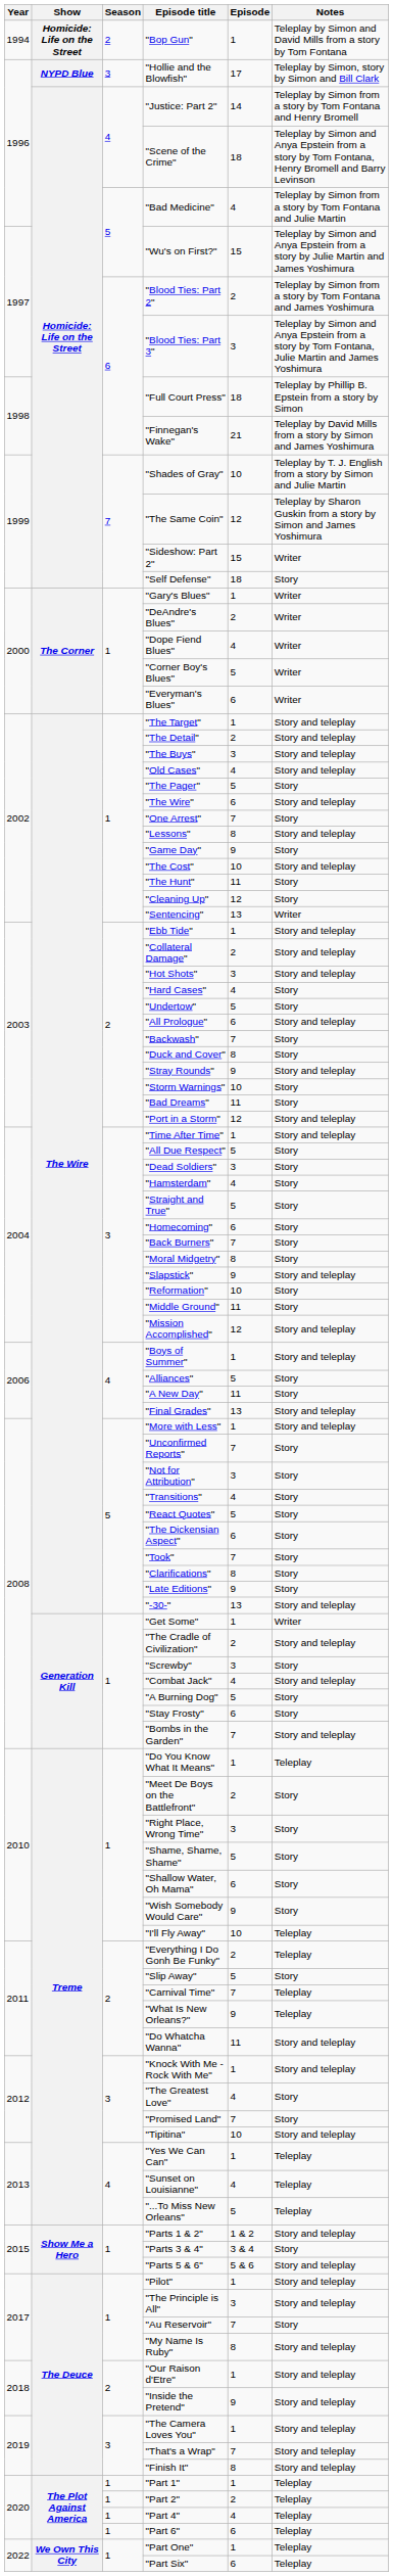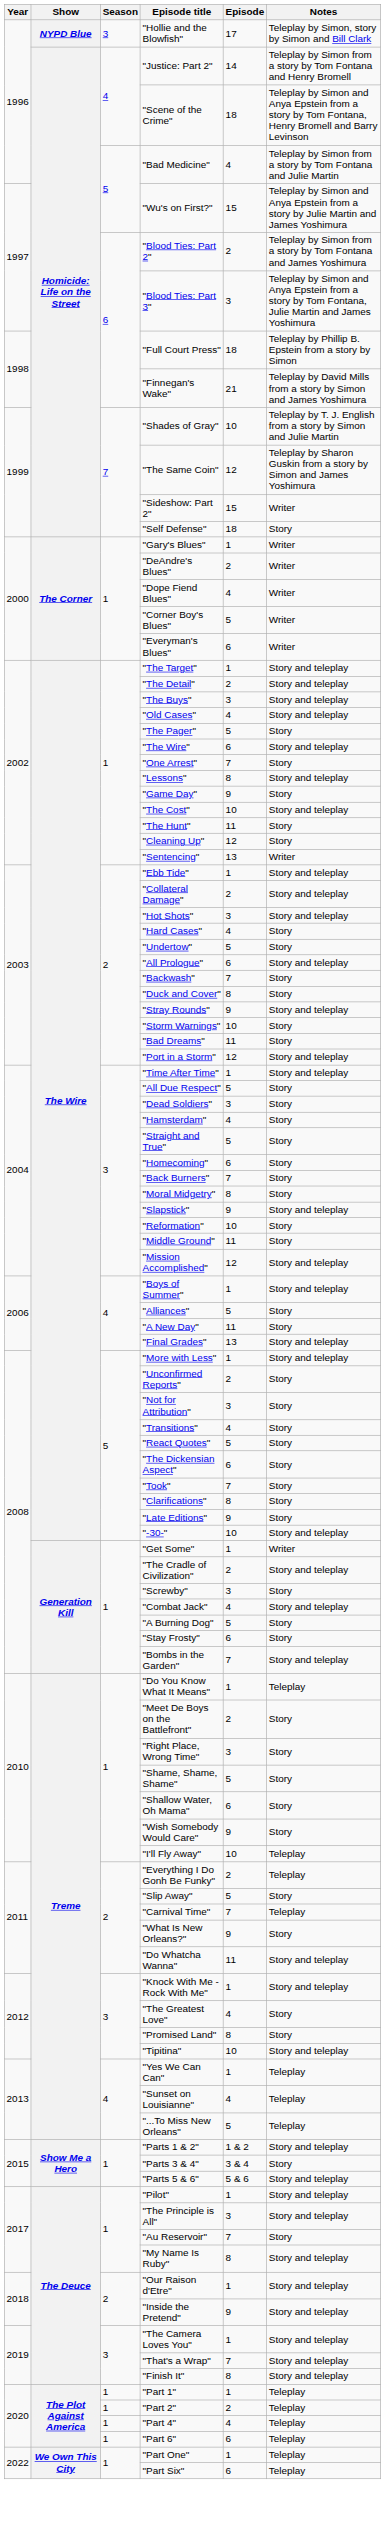 <table class="wikitable plainrowheaders">
 <tr>
 <th scope="col">Year</th>
 <th scope="col">Show</th>
 <th scope="col">Season</th>
 <th scope="col">Episode title</th>
 <th scope="col">Episode</th>
 <th scope="col">Notes</th>
-</tr>
-<tr>
-<td>1994</td>
-<th scope="row"><em>Homicide: Life on the Street</em></th>
-<td><a href='#'>2</a></td>
-<td>"<a href='#'>Bop Gun</a>"</td>
-<td>1</td>
-<td>Teleplay by Simon and David Mills from a story by Tom Fontana</td>
 </tr>
 <tr>
 <td rowspan="4">1996</td>
 <th scope="row"><em><a href='#'>NYPD Blue</a></em></th>
 <td><a href='#'>3</a></td>
 <td>"Hollie and the Blowfish"</td>
 <td>17</td>
 <td>Teleplay by Simon, story by Simon and <a href='#'>Bill Clark</a></td>
 </tr>
 <tr>
 <th scope="row" rowspan="12"><em><a href='#'>Homicide: Life on the Street</a></em></th>
 <td rowspan="2"><a href='#'>4</a></td>
 <td>"Justice: Part 2"</td>
 <td>14</td>
 <td>Teleplay by Simon from a story by Tom Fontana and Henry Bromell</td>
 </tr>
 <tr>
 <td>"Scene of the Crime"</td>
 <td>18</td>
 <td>Teleplay by Simon and Anya Epstein from a story by Tom Fontana, Henry Bromell and Barry Levinson</td>
 </tr>
 <tr>
 <td rowspan="2"><a href='#'>5</a></td>
 <td>"Bad Medicine"</td>
 <td>4</td>
 <td>Teleplay by Simon from a story by Tom Fontana and Julie Martin</td>
 </tr>
 <tr>
 <td rowspan="3">1997</td>
 <td>"Wu's on First?"</td>
 <td>15</td>
 <td>Teleplay by Simon and Anya Epstein from a story by Julie Martin and James Yoshimura</td>
 </tr>
 <tr>
 <td rowspan="4"><a href='#'>6</a></td>
 <td>"<a href='#'>Blood Ties: Part 2</a>"</td>
 <td>2</td>
 <td>Teleplay by Simon from a story by Tom Fontana and James Yoshimura</td>
 </tr>
 <tr>
 <td>"<a href='#'>Blood Ties: Part 3</a>"</td>
 <td>3</td>
 <td>Teleplay by Simon and Anya Epstein from a story by Tom Fontana, Julie Martin and James Yoshimura</td>
 </tr>
 <tr>
 <td rowspan="2">1998</td>
 <td>"Full Court Press"</td>
 <td>18</td>
 <td>Teleplay by Phillip B. Epstein from a story by Simon</td>
 </tr>
 <tr>
 <td>"Finnegan's Wake"</td>
 <td>21</td>
 <td>Teleplay by David Mills from a story by Simon and James Yoshimura</td>
 </tr>
 <tr>
 <td rowspan="4">1999</td>
 <td rowspan="4"><a href='#'>7</a></td>
 <td>"Shades of Gray"</td>
 <td>10</td>
 <td>Teleplay by T. J. English from a story by Simon and Julie Martin</td>
 </tr>
 <tr>
 <td>"The Same Coin"</td>
 <td>12</td>
 <td>Teleplay by Sharon Guskin from a story by Simon and James Yoshimura</td>
 </tr>
 <tr>
 <td>"Sideshow: Part 2"</td>
 <td>15</td>
 <td>Writer</td>
 </tr>
 <tr>
 <td>"Self Defense"</td>
 <td>18</td>
 <td>Story</td>
 </tr>
 <tr>
 <td rowspan="5">2000</td>
 <th scope="row" rowspan="5"><em><a href='#'>The Corner</a></em></th>
 <td rowspan="5">1</td>
 <td>"Gary's Blues"</td>
 <td>1</td>
 <td>Writer</td>
 </tr>
 <tr>
 <td>"DeAndre's Blues"</td>
 <td>2</td>
 <td>Writer</td>
 </tr>
 <tr>
 <td>"Dope Fiend Blues"</td>
 <td>4</td>
 <td>Writer</td>
 </tr>
 <tr>
 <td>"Corner Boy's Blues"</td>
 <td>5</td>
 <td>Writer</td>
 </tr>
 <tr>
 <td>"Everyman's Blues"</td>
 <td>6</td>
 <td>Writer</td>
 </tr>
 <tr>
 <td rowspan="13">2002</td>
 <th scope="row" rowspan="51"><em><a href='#'>The Wire</a></em></th>
 <td rowspan="13">1</td>
 <td>"<a href='#'>The Target</a>"</td>
 <td>1</td>
 <td>Story and teleplay</td>
 </tr>
 <tr>
 <td>"<a href='#'>The Detail</a>"</td>
 <td>2</td>
 <td>Story and teleplay</td>
 </tr>
 <tr>
 <td>"<a href='#'>The Buys</a>"</td>
 <td>3</td>
 <td>Story and teleplay</td>
 </tr>
 <tr>
 <td>"<a href='#'>Old Cases</a>"</td>
 <td>4</td>
 <td>Story and teleplay</td>
 </tr>
 <tr>
 <td>"<a href='#'>The Pager</a>"</td>
 <td>5</td>
 <td>Story</td>
 </tr>
 <tr>
 <td>"<a href='#'>The Wire</a>"</td>
 <td>6</td>
 <td>Story and teleplay</td>
 </tr>
 <tr>
 <td>"<a href='#'>One Arrest</a>"</td>
 <td>7</td>
 <td>Story</td>
 </tr>
 <tr>
 <td>"<a href='#'>Lessons</a>"</td>
 <td>8</td>
 <td>Story and teleplay</td>
 </tr>
 <tr>
 <td>"<a href='#'>Game Day</a>"</td>
 <td>9</td>
 <td>Story</td>
 </tr>
 <tr>
 <td>"<a href='#'>The Cost</a>"</td>
 <td>10</td>
 <td>Story and teleplay</td>
 </tr>
 <tr>
 <td>"<a href='#'>The Hunt</a>"</td>
 <td>11</td>
 <td>Story</td>
 </tr>
 <tr>
 <td>"<a href='#'>Cleaning Up</a>"</td>
 <td>12</td>
 <td>Story</td>
 </tr>
 <tr>
 <td>"<a href='#'>Sentencing</a>"</td>
 <td>13</td>
 <td>Writer</td>
 </tr>
 <tr>
 <td rowspan="12">2003</td>
 <td rowspan="12">2</td>
 <td>"<a href='#'>Ebb Tide</a>"</td>
 <td>1</td>
 <td>Story and teleplay</td>
 </tr>
 <tr>
 <td>"<a href='#'>Collateral Damage</a>"</td>
 <td>2</td>
 <td>Story and teleplay</td>
 </tr>
 <tr>
 <td>"<a href='#'>Hot Shots</a>"</td>
 <td>3</td>
 <td>Story and teleplay</td>
 </tr>
 <tr>
 <td>"<a href='#'>Hard Cases</a>"</td>
 <td>4</td>
 <td>Story</td>
 </tr>
 <tr>
 <td>"<a href='#'>Undertow</a>"</td>
 <td>5</td>
 <td>Story</td>
 </tr>
 <tr>
 <td>"<a href='#'>All Prologue</a>"</td>
 <td>6</td>
 <td>Story and teleplay</td>
 </tr>
 <tr>
 <td>"<a href='#'>Backwash</a>"</td>
 <td>7</td>
 <td>Story</td>
 </tr>
 <tr>
 <td>"<a href='#'>Duck and Cover</a>"</td>
 <td>8</td>
 <td>Story</td>
 </tr>
 <tr>
 <td>"<a href='#'>Stray Rounds</a>"</td>
 <td>9</td>
 <td>Story and teleplay</td>
 </tr>
 <tr>
 <td>"<a href='#'>Storm Warnings</a>"</td>
 <td>10</td>
 <td>Story</td>
 </tr>
 <tr>
 <td>"<a href='#'>Bad Dreams</a>"</td>
 <td>11</td>
 <td>Story</td>
 </tr>
 <tr>
 <td>"<a href='#'>Port in a Storm</a>"</td>
 <td>12</td>
 <td>Story and teleplay</td>
 </tr>
 <tr>
 <td rowspan="12">2004</td>
 <td rowspan="12">3</td>
 <td>"<a href='#'>Time After Time</a>"</td>
 <td>1</td>
 <td>Story and teleplay</td>
 </tr>
 <tr>
 <td>"<a href='#'>All Due Respect</a>"</td>
 <td>5</td>
 <td>Story</td>
 </tr>
 <tr>
 <td>"<a href='#'>Dead Soldiers</a>"</td>
 <td>3</td>
 <td>Story</td>
 </tr>
 <tr>
 <td>"<a href='#'>Hamsterdam</a>"</td>
 <td>4</td>
 <td>Story</td>
 </tr>
 <tr>
 <td>"<a href='#'>Straight and True</a>"</td>
 <td>5</td>
 <td>Story</td>
 </tr>
 <tr>
 <td>"<a href='#'>Homecoming</a>"</td>
 <td>6</td>
 <td>Story</td>
 </tr>
 <tr>
 <td>"<a href='#'>Back Burners</a>"</td>
 <td>7</td>
 <td>Story</td>
 </tr>
 <tr>
 <td>"<a href='#'>Moral Midgetry</a>"</td>
 <td>8</td>
 <td>Story</td>
 </tr>
 <tr>
 <td>"<a href='#'>Slapstick</a>"</td>
 <td>9</td>
 <td>Story and teleplay</td>
 </tr>
 <tr>
 <td>"<a href='#'>Reformation</a>"</td>
 <td>10</td>
 <td>Story</td>
 </tr>
 <tr>
 <td>"<a href='#'>Middle Ground</a>"</td>
 <td>11</td>
 <td>Story</td>
 </tr>
 <tr>
 <td>"<a href='#'>Mission Accomplished</a>"</td>
 <td>12</td>
 <td>Story and teleplay</td>
 </tr>
 <tr>
 <td rowspan="4">2006</td>
 <td rowspan="4">4</td>
 <td>"<a href='#'>Boys of Summer</a>"</td>
 <td>1</td>
 <td>Story and teleplay</td>
 </tr>
 <tr>
 <td>"<a href='#'>Alliances</a>"</td>
 <td>5</td>
 <td>Story</td>
 </tr>
 <tr>
 <td>"<a href='#'>A New Day</a>"</td>
 <td>11</td>
 <td>Story</td>
 </tr>
 <tr>
 <td>"<a href='#'>Final Grades</a>"</td>
 <td>13</td>
 <td>Story and teleplay</td>
 </tr>
 <tr>
 <td rowspan="17">2008</td>
 <td rowspan="10">5</td>
 <td>"<a href='#'>More with Less</a>"</td>
 <td>1</td>
 <td>Story and teleplay</td>
 </tr>
 <tr>
 <td>"<a href='#'>Unconfirmed Reports</a>"</td>
-<td>7</td>
+<td>2</td>
 <td>Story</td>
 </tr>
 <tr>
 <td>"<a href='#'>Not for Attribution</a>"</td>
 <td>3</td>
 <td>Story</td>
 </tr>
 <tr>
 <td>"<a href='#'>Transitions</a>"</td>
 <td>4</td>
 <td>Story</td>
 </tr>
 <tr>
 <td>"<a href='#'>React Quotes</a>"</td>
 <td>5</td>
 <td>Story</td>
 </tr>
 <tr>
 <td>"<a href='#'>The Dickensian Aspect</a>"</td>
 <td>6</td>
 <td>Story</td>
 </tr>
 <tr>
 <td>"<a href='#'>Took</a>"</td>
 <td>7</td>
 <td>Story</td>
 </tr>
 <tr>
 <td>"<a href='#'>Clarifications</a>"</td>
 <td>8</td>
 <td>Story</td>
 </tr>
 <tr>
 <td>"<a href='#'>Late Editions</a>"</td>
 <td>9</td>
 <td>Story</td>
 </tr>
 <tr>
 <td>"<a href='#'>-30-</a>"</td>
-<td>13</td>
+<td>10</td>
 <td>Story and teleplay</td>
 </tr>
 <tr>
 <th scope="row" rowspan="7"><em><a href='#'>Generation Kill</a></em></th>
 <td rowspan="7">1</td>
 <td>"Get Some"</td>
 <td>1</td>
 <td>Writer</td>
 </tr>
 <tr>
 <td>"The Cradle of Civilization"</td>
 <td>2</td>
 <td>Story and teleplay</td>
 </tr>
 <tr>
 <td>"Screwby"</td>
 <td>3</td>
 <td>Story</td>
 </tr>
 <tr>
 <td>"Combat Jack"</td>
 <td>4</td>
 <td>Story and teleplay</td>
 </tr>
 <tr>
 <td>"A Burning Dog"</td>
 <td>5</td>
 <td>Story</td>
 </tr>
 <tr>
 <td>"Stay Frosty"</td>
 <td>6</td>
 <td>Story</td>
 </tr>
 <tr>
 <td>"Bombs in the Garden"</td>
 <td>7</td>
 <td>Story and teleplay</td>
 </tr>
 <tr>
 <td rowspan="7">2010</td>
 <th scope="row" rowspan="19"><em><a href='#'>Treme</a></em></th>
 <td rowspan="7">1</td>
 <td>"Do You Know What It Means"</td>
 <td>1</td>
 <td>Teleplay</td>
 </tr>
 <tr>
 <td>"Meet De Boys on the Battlefront"</td>
 <td>2</td>
 <td>Story</td>
 </tr>
 <tr>
 <td>"Right Place, Wrong Time"</td>
 <td>3</td>
 <td>Story</td>
 </tr>
 <tr>
 <td>"Shame, Shame, Shame"</td>
 <td>5</td>
 <td>Story</td>
 </tr>
 <tr>
 <td>"Shallow Water, Oh Mama"</td>
 <td>6</td>
 <td>Story</td>
 </tr>
 <tr>
 <td>"Wish Somebody Would Care"</td>
 <td>9</td>
 <td>Story</td>
 </tr>
 <tr>
 <td>"I'll Fly Away"</td>
 <td>10</td>
 <td>Teleplay</td>
 </tr>
 <tr>
 <td rowspan="5">2011</td>
 <td rowspan="5">2</td>
 <td>"Everything I Do Gonh Be Funky"</td>
 <td>2</td>
 <td>Teleplay</td>
 </tr>
 <tr>
 <td>"Slip Away"</td>
 <td>5</td>
 <td>Story</td>
 </tr>
 <tr>
 <td>"Carnival Time"</td>
 <td>7</td>
 <td>Teleplay</td>
 </tr>
 <tr>
 <td>"What Is New Orleans?"</td>
 <td>9</td>
-<td>Teleplay</td>
+<td>Story</td>
 </tr>
 <tr>
 <td>"Do Whatcha Wanna"</td>
 <td>11</td>
 <td>Story and teleplay</td>
 </tr>
 <tr>
 <td rowspan="4">2012</td>
 <td rowspan="4">3</td>
 <td>"Knock With Me - Rock With Me"</td>
 <td>1</td>
 <td>Story and teleplay</td>
 </tr>
 <tr>
 <td>"The Greatest Love"</td>
 <td>4</td>
 <td>Story</td>
 </tr>
 <tr>
 <td>"Promised Land"</td>
-<td>7</td>
+<td>8</td>
 <td>Story</td>
 </tr>
 <tr>
 <td>"Tipitina"</td>
 <td>10</td>
 <td>Story and teleplay</td>
 </tr>
 <tr>
 <td rowspan="3">2013</td>
 <td rowspan="3">4</td>
 <td>"Yes We Can Can"</td>
 <td>1</td>
 <td>Teleplay</td>
 </tr>
 <tr>
 <td>"Sunset on Louisianne"</td>
 <td>4</td>
 <td>Teleplay</td>
 </tr>
 <tr>
 <td>"...To Miss New Orleans"</td>
 <td>5</td>
 <td>Teleplay</td>
 </tr>
 <tr>
 <td rowspan="3">2015</td>
 <th scope="row" rowspan="3"><em><a href='#'>Show Me a Hero</a></em></th>
 <td rowspan="3">1</td>
 <td>"Parts 1 & 2"</td>
 <td>1 & 2</td>
 <td>Story and teleplay</td>
 </tr>
 <tr>
 <td>"Parts 3 & 4"</td>
 <td>3 & 4</td>
 <td>Story</td>
 </tr>
 <tr>
 <td>"Parts 5 & 6"</td>
 <td>5 & 6</td>
 <td>Story and teleplay</td>
 </tr>
 <tr>
 <td rowspan="4">2017</td>
 <th scope="row" rowspan="9"><em><a href='#'>The Deuce</a></em></th>
 <td rowspan="4">1</td>
 <td>"Pilot"</td>
 <td>1</td>
 <td>Story and teleplay</td>
 </tr>
 <tr>
 <td>"The Principle is All"</td>
 <td>3</td>
 <td>Story and teleplay</td>
 </tr>
 <tr>
 <td>"Au Reservoir"</td>
 <td>7</td>
 <td>Story</td>
 </tr>
 <tr>
 <td>"My Name Is Ruby"</td>
 <td>8</td>
 <td>Story and teleplay</td>
 </tr>
 <tr>
 <td rowspan="2">2018</td>
 <td rowspan="2">2</td>
 <td>"Our Raison d'Etre"</td>
 <td>1</td>
 <td>Story and teleplay</td>
 </tr>
 <tr>
 <td>"Inside the Pretend"</td>
 <td>9</td>
 <td>Story and teleplay</td>
 </tr>
 <tr>
 <td rowspan="3">2019</td>
 <td rowspan="3">3</td>
 <td>"The Camera Loves You"</td>
 <td>1</td>
 <td>Story and teleplay</td>
 </tr>
 <tr>
 <td>"That's a Wrap"</td>
 <td>7</td>
 <td>Story and teleplay</td>
 </tr>
 <tr>
 <td>"Finish It"</td>
 <td>8</td>
 <td>Story and teleplay</td>
 </tr>
 <tr>
 <td rowspan="4">2020</td>
 <th scope = "row" rowspan="4"><em><a href='#'>The Plot Against America</a></em></th>
 <td>1</td>
 <td>"Part 1"</td>
 <td>1</td>
 <td>Teleplay</td>
 </tr>
 <tr>
 <td>1</td>
 <td>"Part 2"</td>
 <td>2</td>
 <td>Teleplay</td>
 </tr>
 <tr>
 <td>1</td>
 <td>"Part 4"</td>
 <td>4</td>
 <td>Teleplay</td>
 </tr>
 <tr>
 <td>1</td>
 <td>"Part 6"</td>
 <td>6</td>
 <td>Teleplay</td>
 </tr>
 <tr>
 <td rowspan="2">2022</td>
 <th scope = "row" rowspan="2"><em><a href='#'>We Own This City</a></em></th>
 <td rowspan="2">1</td>
 <td>"Part One"</td>
 <td>1</td>
 <td>Teleplay</td>
 </tr>
 <tr>
 <td>"Part Six"</td>
 <td>6</td>
 <td>Teleplay</td>
 </tr>
 </table>
